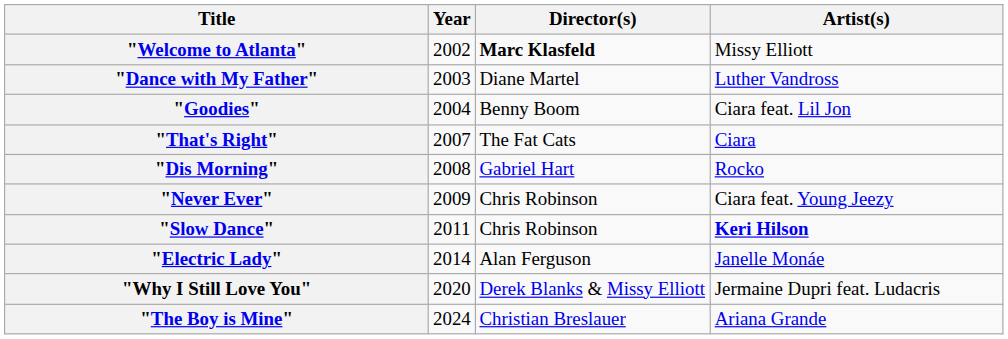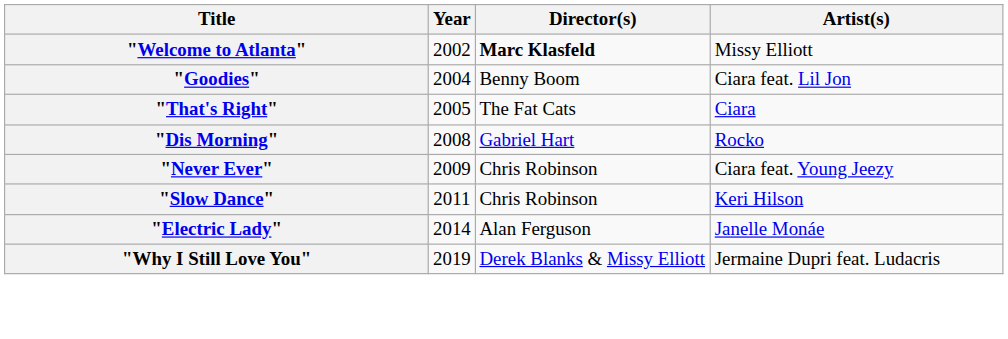 <table class="wikitable plainrowheaders sortable" border="1">
 <tr>
 <th scope="col" style="width:22em;">Title</th>
 <th scope="col">Year</th>
 <th scope="col" style="width:12em;">Director(s)</th>
 <th scope="col" style="width:15em;">Artist(s)</th>
 </tr>
 <tr>
 <th scope="row">"<a href='#'>Welcome to Atlanta</a>"</th>
 <td style="text-align:center;">2002</td>
 <td><strong>Marc Klasfeld</strong></td>
 <td>Missy Elliott</td>
 </tr>
 <tr>
-<th scope="row">"<a href='#'>Dance with My Father</a>"</th>
-<td style="text-align:center;">2003</td>
-<td>Diane Martel</td>
-<td><a href='#'>Luther Vandross</a></td>
-</tr>
-<tr>
 <th scope="row">"<a href='#'>Goodies</a>"</th>
 <td style="text-align:center;">2004</td>
 <td>Benny Boom</td>
 <td>Ciara feat. <a href='#'>Lil Jon</a></td>
 </tr>
 <tr>
 <th scope="row">"<a href='#'>That's Right</a>"</th>
-<td style="text-align:center;">2007</td>
+<td style="text-align:center;">2005</td>
 <td>The Fat Cats</td>
 <td><a href='#'>Ciara</a></td>
 </tr>
 <tr>
 <th scope="row">"<a href='#'>Dis Morning</a>"</th>
 <td style="text-align:center;">2008</td>
 <td><a href='#'>Gabriel Hart</a></td>
 <td><a href='#'>Rocko</a></td>
 </tr>
 <tr>
 <th scope="row">"<a href='#'>Never Ever</a>"</th>
 <td style="text-align:center;">2009</td>
 <td>Chris Robinson</td>
 <td>Ciara feat. <a href='#'>Young Jeezy</a></td>
 </tr>
 <tr>
 <th scope="row">"<a href='#'>Slow Dance</a>"</th>
 <td style="text-align:center;">2011</td>
 <td>Chris Robinson</td>
-<td><strong><a href='#'>Keri Hilson</a></strong></td>
+<td><a href='#'>Keri Hilson</a></td>
 </tr>
 <tr>
 <th scope="row">"<a href='#'>Electric Lady</a>"</th>
 <td style="text-align:center;">2014</td>
 <td>Alan Ferguson</td>
 <td><a href='#'>Janelle Monáe</a></td>
 </tr>
 <tr>
 <th scope="row">"Why I Still Love You"</th>
-<td style="text-align:center;">2020</td>
+<td style="text-align:center;">2019</td>
 <td><a href='#'>Derek Blanks</a> & <a href='#'>Missy Elliott</a></td>
 <td>Jermaine Dupri feat. Ludacris</td>
 </tr>
-<tr>
-<th scope="row">"<a href='#'>The Boy is Mine</a>"</th>
-<td style="text-align:center;">2024</td>
-<td><a href='#'>Christian Breslauer</a></td>
-<td><a href='#'>Ariana Grande</a></td>
-</tr>
 </table>
